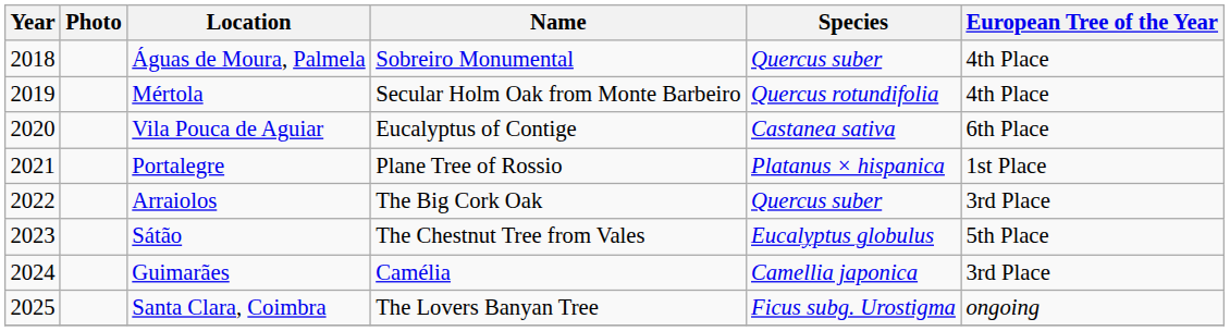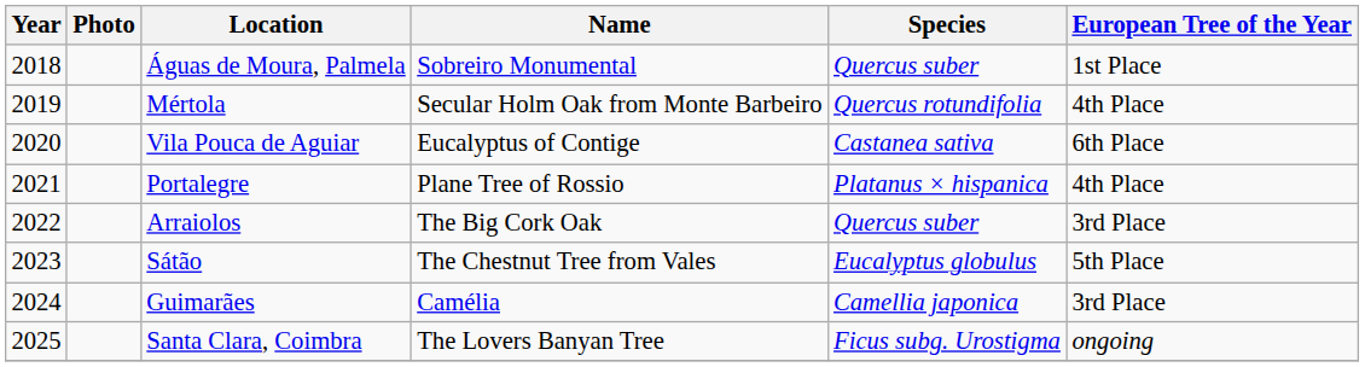 <table class="wikitable sortable">
 <tr>
 <th>Year</th>
 <th>Photo</th>
 <th>Location</th>
 <th>Name</th>
 <th>Species</th>
 <th><a href='#'>European Tree of the Year</a></th>
 </tr>
 <tr>
 <td>2018</td>
 <td></td>
 <td><a href='#'>Águas de Moura</a>, <a href='#'>Palmela</a></td>
 <td><a href='#'>Sobreiro Monumental</a></td>
 <td><em><a href='#'>Quercus suber</a></em></td>
-<td>4th Place</td>
+<td>1st Place</td>
 </tr>
 <tr>
 <td>2019</td>
 <td></td>
 <td><a href='#'>Mértola</a></td>
 <td>Secular Holm Oak from Monte Barbeiro</td>
 <td><em><a href='#'>Quercus rotundifolia</a></em></td>
 <td>4th Place</td>
 </tr>
 <tr>
 <td>2020</td>
 <td></td>
 <td><a href='#'>Vila Pouca de Aguiar</a></td>
 <td>Eucalyptus of Contige</td>
 <td><em><a href='#'>Castanea sativa</a></em></td>
 <td>6th Place</td>
 </tr>
 <tr>
 <td>2021</td>
 <td></td>
 <td><a href='#'>Portalegre</a></td>
 <td>Plane Tree of Rossio</td>
 <td><em><a href='#'>Platanus × hispanica</a></em></td>
-<td>1st Place</td>
+<td>4th Place</td>
 </tr>
 <tr>
 <td>2022</td>
 <td></td>
 <td><a href='#'>Arraiolos</a></td>
 <td>The Big Cork Oak</td>
 <td><em><a href='#'>Quercus suber</a></em></td>
 <td>3rd Place</td>
 </tr>
 <tr>
 <td>2023</td>
 <td></td>
 <td><a href='#'>Sátão</a></td>
 <td>The Chestnut Tree from Vales</td>
 <td><em><a href='#'>Eucalyptus globulus</a></em></td>
 <td>5th Place</td>
 </tr>
 <tr>
 <td>2024</td>
 <td></td>
 <td><a href='#'>Guimarães</a></td>
 <td><a href='#'>Camélia</a></td>
 <td><em><a href='#'>Camellia japonica</a></em></td>
 <td>3rd Place</td>
 </tr>
 <tr>
 <td>2025</td>
 <td></td>
 <td><a href='#'>Santa Clara</a>, <a href='#'>Coimbra</a></td>
 <td>The Lovers Banyan Tree</td>
 <td><em><a href='#'>Ficus subg. Urostigma</a></em></td>
 <td><em>ongoing</em></td>
 </tr>
 <tr>
 </tr>
 </table>
